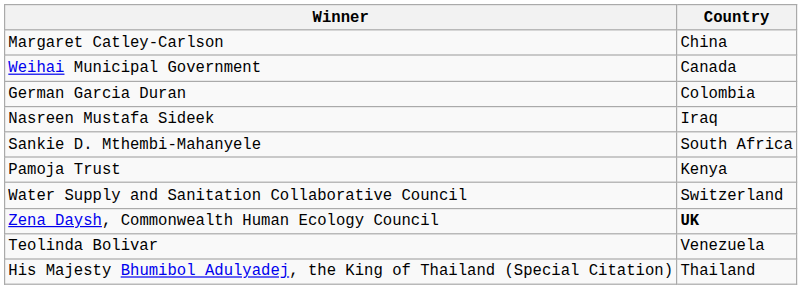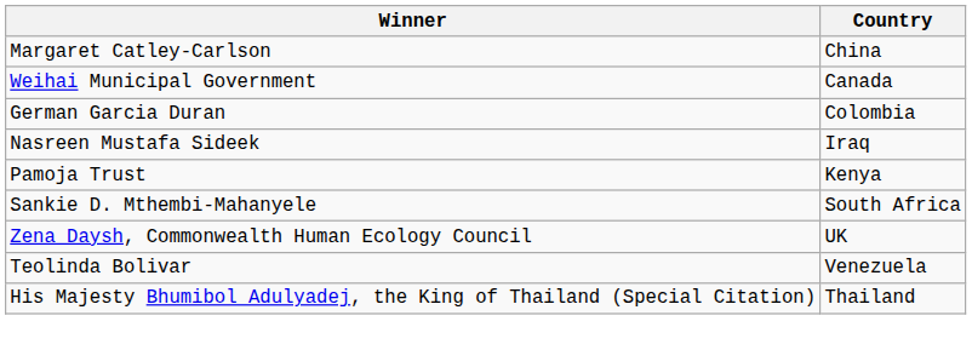 <table class="wikitable">
 <tr>
 <th>Winner</th>
 <th>Country</th>
 </tr>
 <tr>
 <td>Margaret Catley-Carlson</td>
 <td>China</td>
 </tr>
 <tr>
 <td><a href='#'>Weihai</a> Municipal Government</td>
 <td>Canada</td>
 </tr>
 <tr>
 <td>German Garcia Duran</td>
 <td>Colombia</td>
 </tr>
 <tr>
 <td>Nasreen Mustafa Sideek</td>
 <td>Iraq</td>
 </tr>
 <tr>
+<td>Pamoja Trust</td>
+<td>Kenya</td>
+</tr>
+<tr>
 <td>Sankie D. Mthembi-Mahanyele</td>
 <td>South Africa</td>
 </tr>
 <tr>
-<td>Pamoja Trust</td>
-<td>Kenya</td>
-</tr>
-<tr>
-<td>Water Supply and Sanitation Collaborative Council</td>
-<td>Switzerland</td>
-</tr>
-<tr>
 <td><a href='#'>Zena Daysh</a>, Commonwealth Human Ecology Council</td>
-<td><strong>UK</strong></td>
+<td>UK</td>
 </tr>
 <tr>
 <td>Teolinda Bolivar</td>
 <td>Venezuela</td>
 </tr>
 <tr>
 <td>His Majesty <a href='#'>Bhumibol Adulyadej</a>, the King of Thailand (Special Citation)</td>
 <td>Thailand</td>
 </tr>
 </table>
